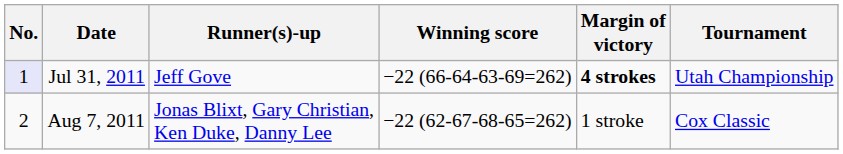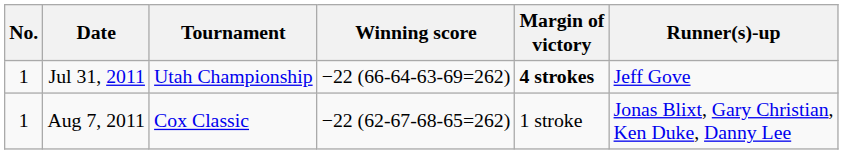 <table class="wikitable" style="font-size:95%;">
 <tr>
 <th>No.</th>
 <th>Date</th>
-<th>Runner(s)-up</th>
+<th>Tournament</th>
 <th>Winning score</th>
 <th>Margin of<br>victory</th>
-<th>Tournament</th>
+<th>Runner(s)-up</th>
 </tr>
 <tr>
-<td align=center style="background: lavender;">1</td>
+<td align=center>1</td>
 <td align=right>Jul 31, <a href='#'>2011</a></td>
-<td> <a href='#'>Jeff Gove</a></td>
+<td><a href='#'>Utah Championship</a></td>
 <td>−22 (66-64-63-69=262)</td>
 <td><strong>4 strokes</strong></td>
-<td><a href='#'>Utah Championship</a></td>
+<td> <a href='#'>Jeff Gove</a></td>
 </tr>
 <tr>
-<td align=center>2</td>
+<td align=center>1</td>
 <td align=right>Aug 7, 2011</td>
-<td> <a href='#'>Jonas Blixt</a>,  <a href='#'>Gary Christian</a>,<br> <a href='#'>Ken Duke</a>,  <a href='#'>Danny Lee</a></td>
+<td><a href='#'>Cox Classic</a></td>
 <td>−22 (62-67-68-65=262)</td>
 <td>1 stroke</td>
-<td><a href='#'>Cox Classic</a></td>
+<td> <a href='#'>Jonas Blixt</a>,  <a href='#'>Gary Christian</a>,<br> <a href='#'>Ken Duke</a>,  <a href='#'>Danny Lee</a></td>
 </tr>
 </table>
